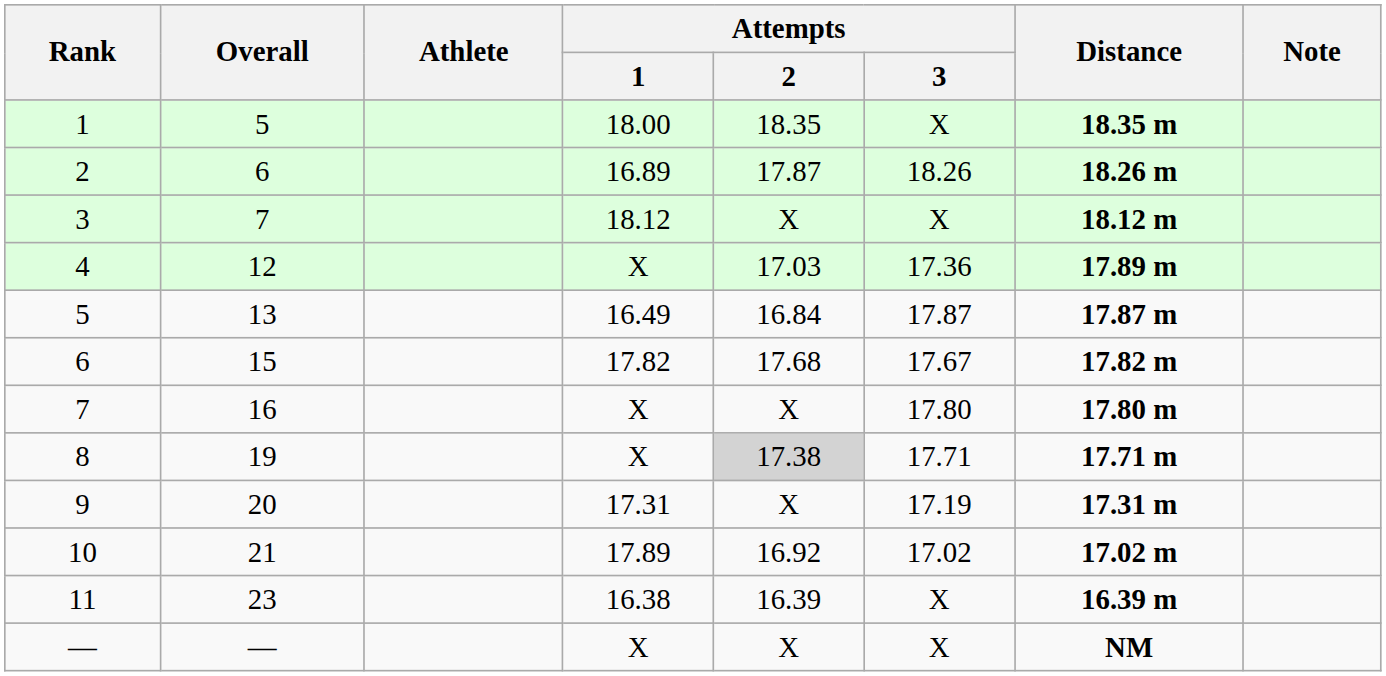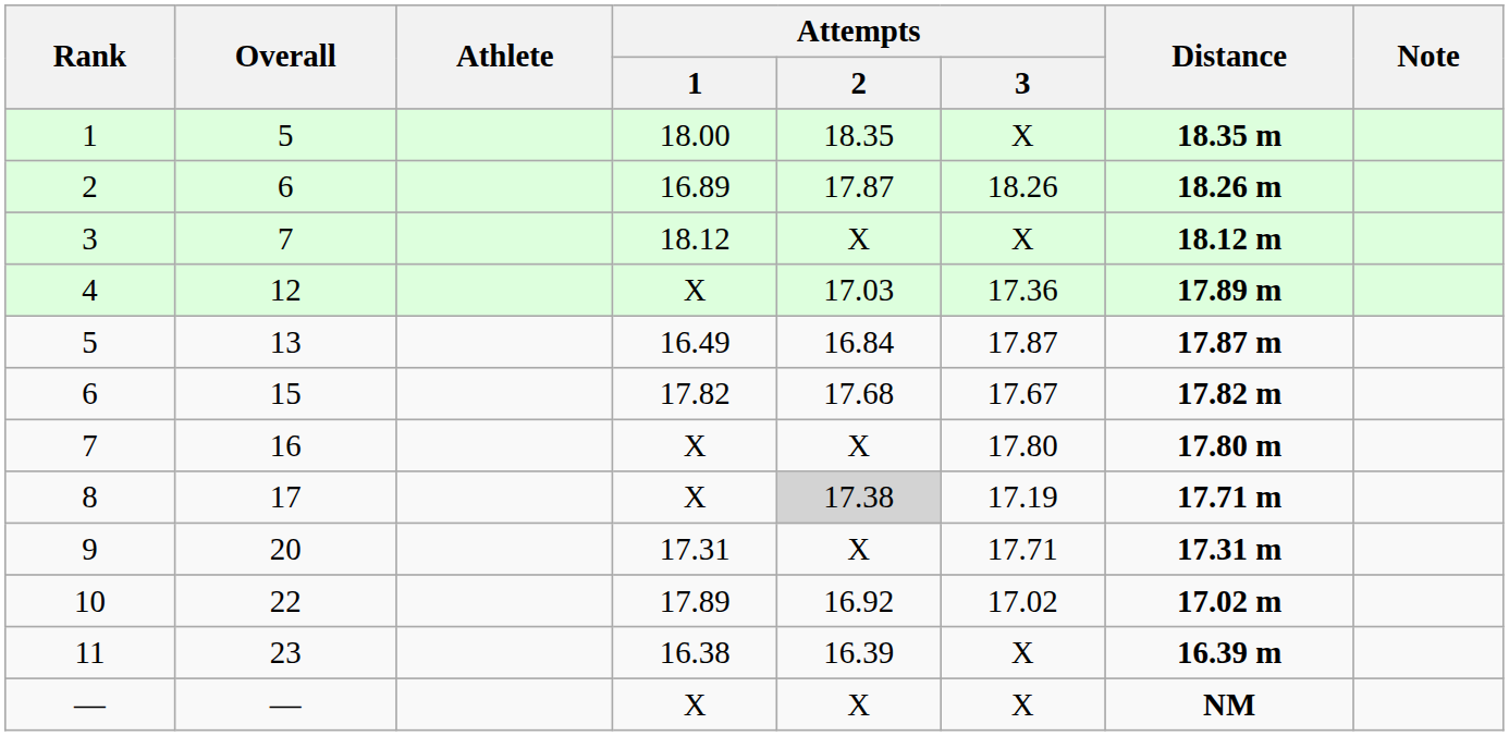 <table class="wikitable" style=" text-align:center; font-size:110%;" width="95%">
 <tr>
 <th rowspan="2">Rank</th>
 <th rowspan="2">Overall</th>
 <th rowspan="2">Athlete</th>
 <th colspan="3">Attempts</th>
 <th rowspan="2">Distance</th>
 <th rowspan="2">Note</th>
 </tr>
 <tr>
 <th>1</th>
 <th>2</th>
 <th>3</th>
 </tr>
 <tr style="background:#ddffdd;">
 <td>1</td>
 <td>5</td>
 <td align=left></td>
 <td>18.00</td>
 <td>18.35</td>
 <td>X</td>
 <td><strong>18.35 m</strong></td>
 <td></td>
 </tr>
 <tr style="background:#ddffdd;">
 <td>2</td>
 <td>6</td>
 <td align=left></td>
 <td>16.89</td>
 <td>17.87</td>
 <td>18.26</td>
 <td><strong>18.26 m</strong></td>
 <td></td>
 </tr>
 <tr style="background:#ddffdd;">
 <td>3</td>
 <td>7</td>
 <td align=left></td>
 <td>18.12</td>
 <td>X</td>
 <td>X</td>
 <td><strong>18.12 m</strong></td>
 <td></td>
 </tr>
 <tr style="background:#ddffdd;">
 <td>4</td>
 <td>12</td>
 <td align=left></td>
 <td>X</td>
 <td>17.03</td>
 <td>17.36</td>
 <td><strong>17.89 m</strong></td>
 <td></td>
 </tr>
 <tr>
 <td>5</td>
 <td>13</td>
 <td align=left></td>
 <td>16.49</td>
 <td>16.84</td>
 <td>17.87</td>
 <td><strong>17.87 m</strong></td>
 <td></td>
 </tr>
 <tr>
 <td>6</td>
 <td>15</td>
 <td align=left></td>
 <td>17.82</td>
 <td>17.68</td>
 <td>17.67</td>
 <td><strong>17.82 m</strong></td>
 <td></td>
 </tr>
 <tr>
 <td>7</td>
 <td>16</td>
 <td align=left></td>
 <td>X</td>
 <td>X</td>
 <td>17.80</td>
 <td><strong>17.80 m</strong></td>
 <td></td>
 </tr>
 <tr>
 <td>8</td>
-<td>19</td>
+<td>17</td>
 <td align=left></td>
 <td>X</td>
 <td style="background: lightgrey;">17.38</td>
-<td>17.71</td>
+<td>17.19</td>
 <td><strong>17.71 m</strong></td>
 <td></td>
 </tr>
 <tr>
 <td>9</td>
 <td>20</td>
 <td align=left></td>
 <td>17.31</td>
 <td>X</td>
-<td>17.19</td>
+<td>17.71</td>
 <td><strong>17.31 m</strong></td>
 <td></td>
 </tr>
 <tr>
 <td>10</td>
-<td>21</td>
+<td>22</td>
 <td align=left></td>
 <td>17.89</td>
 <td>16.92</td>
 <td>17.02</td>
 <td><strong>17.02 m</strong></td>
 <td></td>
 </tr>
 <tr>
 <td>11</td>
 <td>23</td>
 <td align=left></td>
 <td>16.38</td>
 <td>16.39</td>
 <td>X</td>
 <td><strong>16.39 m</strong></td>
 <td></td>
 </tr>
 <tr>
 <td>—</td>
 <td>—</td>
 <td align=left></td>
 <td>X</td>
 <td>X</td>
 <td>X</td>
 <td><strong>NM </strong></td>
 <td></td>
 </tr>
 </table>
